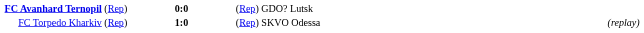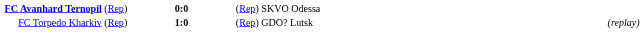 <table width=100% cellspacing=1>
 <tr>
 <th width=20%></th>
 <th width=12%></th>
 <th width=20%></th>
 <th></th>
 </tr>
 <tr style=font-size:90%>
 <td align=right><strong><a href='#'>FC Avanhard Ternopil</a></strong> (<a href='#'>Rep</a>)</td>
 <td align=center><strong>0:0</strong></td>
-<td>(<a href='#'>Rep</a>) GDO? Lutsk</td>
+<td>(<a href='#'>Rep</a>) SKVO Odessa</td>
 </tr>
 <tr style=font-size:90%>
 <td align=right><a href='#'>FC Torpedo Kharkiv</a> (<a href='#'>Rep</a>)</td>
 <td align=center><strong>1:0</strong></td>
-<td>(<a href='#'>Rep</a>) SKVO Odessa</td>
+<td>(<a href='#'>Rep</a>) GDO? Lutsk</td>
 <td align=center><em>(replay)</em></td>
 </tr>
 </table>
